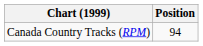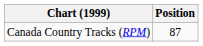 <table class="wikitable sortable">
 <tr>
 <th scope="col">Chart (1999)</th>
 <th scope="col">Position</th>
 </tr>
 <tr>
 <td>Canada Country Tracks (<em><a href='#'>RPM</a></em>)</td>
-<td align="center">94</td>
+<td align="center">87</td>
 </tr>
 </table>
